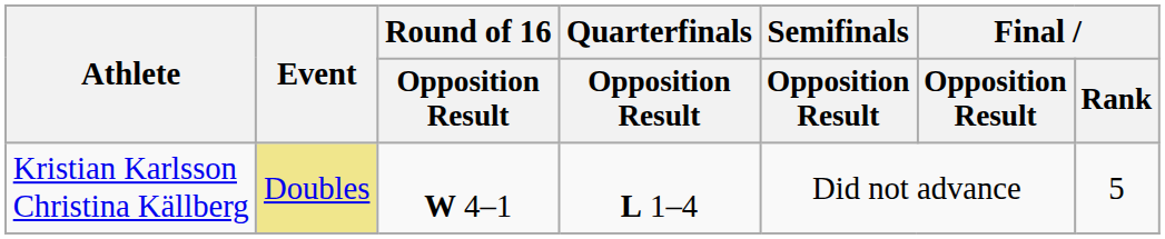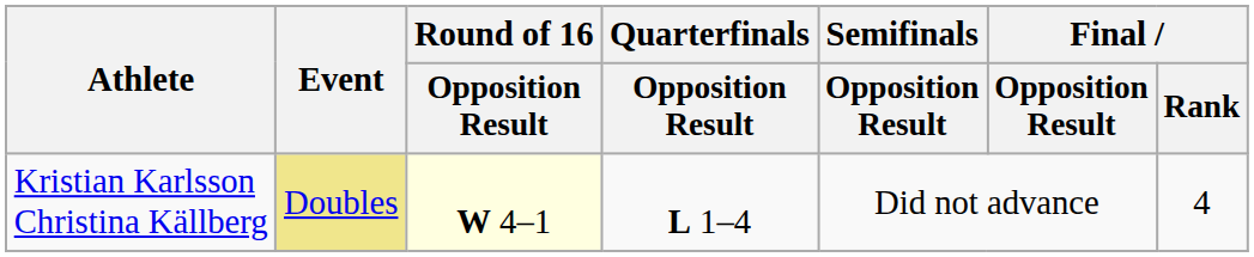 <table class="wikitable" style="font-size:90%;">
 <tr>
 <th rowspan=2>Athlete</th>
 <th rowspan=2>Event</th>
 <th>Round of 16</th>
 <th>Quarterfinals</th>
 <th>Semifinals</th>
 <th colspan=2>Final / </th>
 </tr>
 <tr style="font-size:95%">
 <th>Opposition<br>Result</th>
 <th>Opposition<br>Result</th>
 <th>Opposition<br>Result</th>
 <th>Opposition<br>Result</th>
 <th>Rank</th>
 </tr>
 <tr align=center>
 <td align=left><a href='#'>Kristian Karlsson</a><br><a href='#'>Christina Källberg</a></td>
 <td align=left style="background: khaki;"><a href='#'>Doubles</a></td>
-<td><br><strong>W</strong> 4–1</td>
+<td style="background: lightyellow;"><br><strong>W</strong> 4–1</td>
 <td><br><strong>L</strong> 1–4</td>
 <td colspan=2>Did not advance</td>
-<td>5</td>
+<td>4</td>
 </tr>
 </table>
